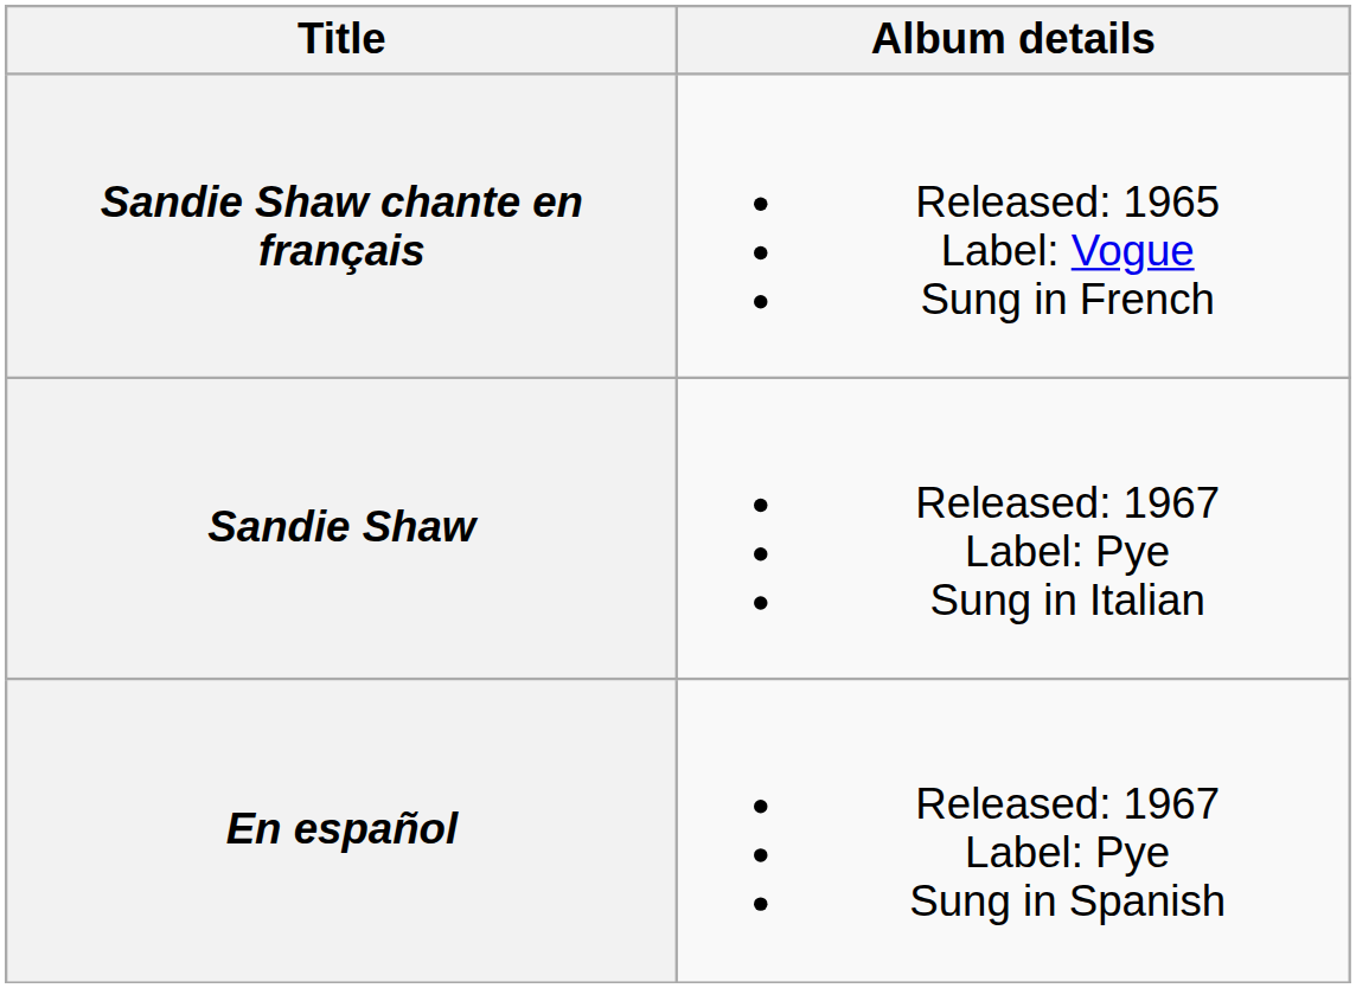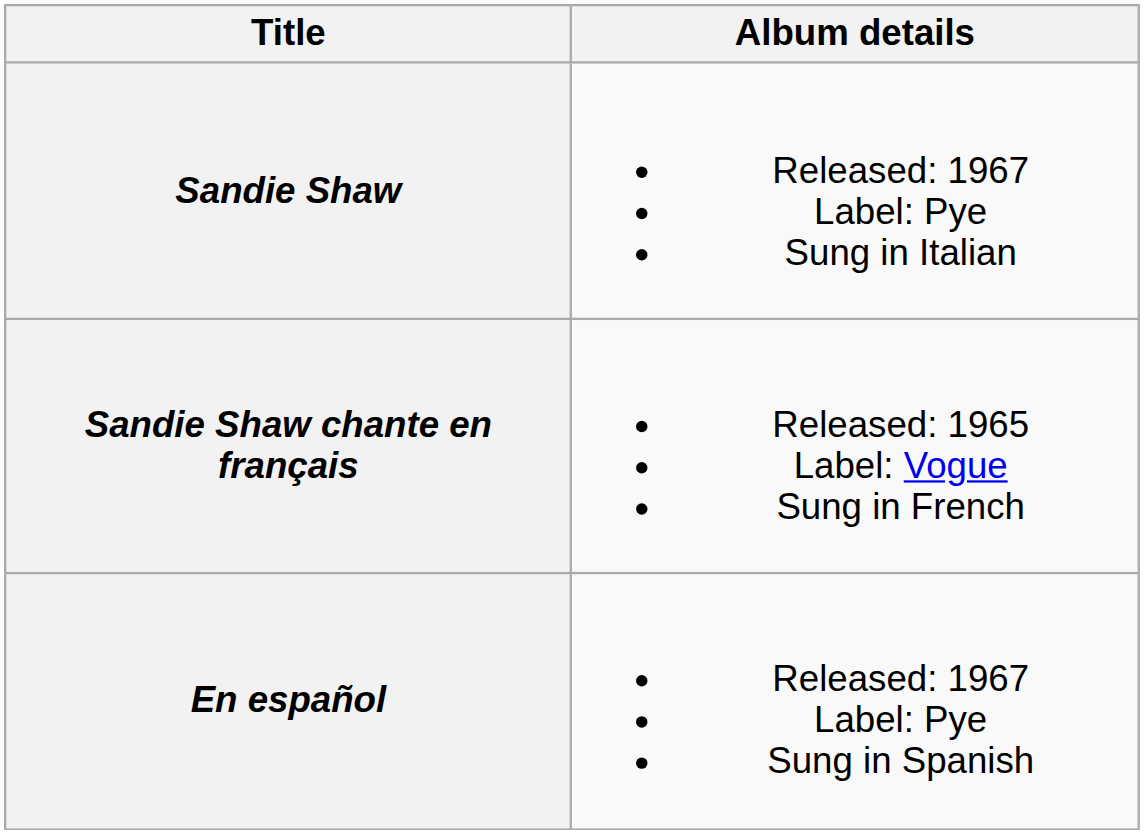 <table class="wikitable plainrowheaders" style="text-align:center;">
 <tr>
 <th scope="col" style="width:15em;">Title</th>
 <th scope="col" style="width:15em;">Album details</th>
 </tr>
 <tr>
+<th scope="row"><em>Sandie Shaw</em></th>
+<td><br><ul><li>Released: 1967</li><li>Label: Pye</li><li>Sung in Italian</li></ul></td>
+</tr>
+<tr>
 <th scope="row"><em>Sandie Shaw chante en français</em></th>
 <td><br><ul><li>Released: 1965</li><li>Label: <a href='#'>Vogue</a></li><li>Sung in French</li></ul></td>
-</tr>
-<tr>
-<th scope="row"><em>Sandie Shaw</em></th>
-<td><br><ul><li>Released: 1967</li><li>Label: Pye</li><li>Sung in Italian</li></ul></td>
 </tr>
 <tr>
 <th scope="row"><em>En español</em></th>
 <td><br><ul><li>Released: 1967</li><li>Label: Pye</li><li>Sung in Spanish</li></ul></td>
 </tr>
 </table>
